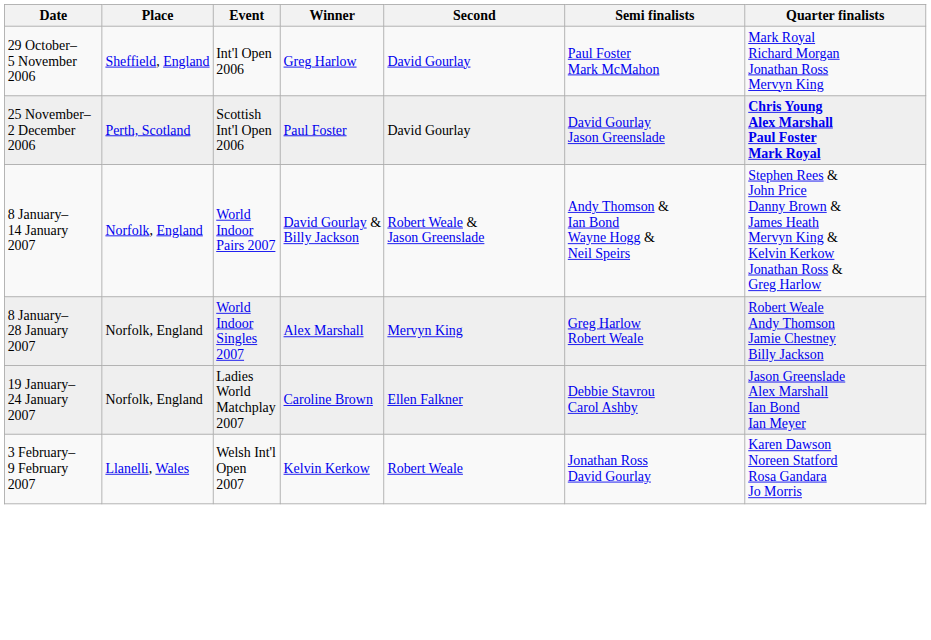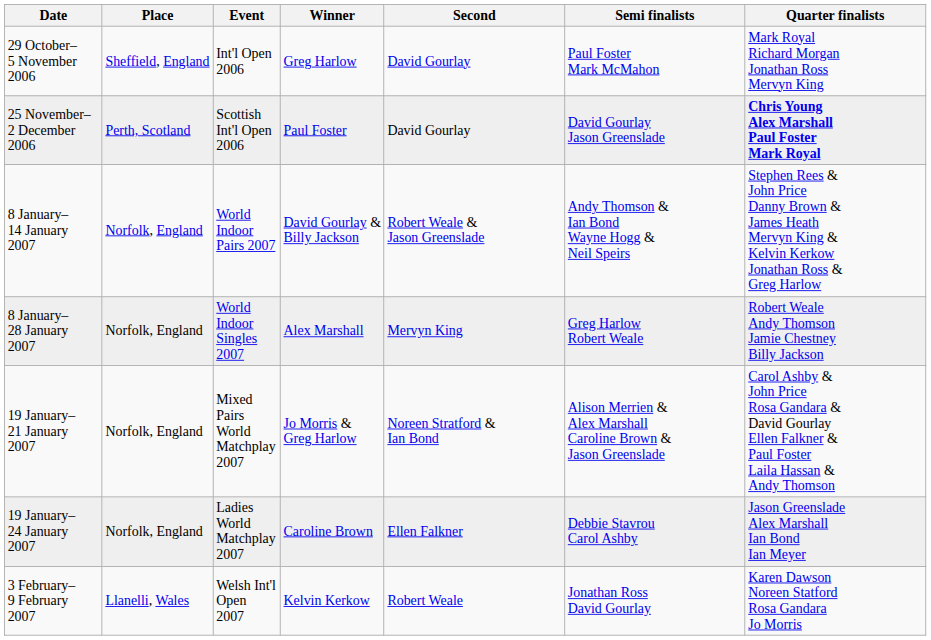 <table class="wikitable">
 <tr>
 <th width="105">Date</th>
 <th width="120">Place</th>
 <th width="70">Event</th>
 <th !width="120">Winner</th>
 <th width="200">Second</th>
 <th width="200">Semi finalists</th>
 <th width="200">Quarter finalists</th>
 </tr>
 <tr>
 <td>29 October–<br>5 November 2006</td>
 <td> <a href='#'>Sheffield</a>, <a href='#'>England</a></td>
 <td>Int'l Open 2006</td>
 <td> <a href='#'>Greg Harlow</a></td>
 <td> <a href='#'>David Gourlay</a></td>
 <td> <a href='#'>Paul Foster</a><br>  <a href='#'>Mark McMahon</a></td>
 <td> <a href='#'>Mark Royal</a><br>  <a href='#'>Richard Morgan</a><br>  <a href='#'>Jonathan Ross</a><br>  <a href='#'>Mervyn King</a></td>
 </tr>
 <tr bgcolor="#EFEFEF" align="left">
 <td>25 November–<br>2 December 2006</td>
 <td> <a href='#'>Perth, Scotland</a></td>
 <td>Scottish Int'l Open 2006</td>
 <td> <a href='#'>Paul Foster</a></td>
 <td> David Gourlay</td>
 <td> <a href='#'>David Gourlay</a> <br>  <a href='#'>Jason Greenslade</a></td>
 <td><strong> <a href='#'>Chris Young</a><br>  <a href='#'>Alex Marshall</a><br>  <a href='#'>Paul Foster</a><br> <a href='#'>Mark Royal</a></strong></td>
 </tr>
 <tr>
 <td>8 January–<br>14 January 2007</td>
 <td> <a href='#'>Norfolk</a>, <a href='#'>England</a></td>
 <td><a href='#'>World Indoor Pairs 2007</a></td>
 <td> <a href='#'>David Gourlay</a> & <br>  <a href='#'>Billy Jackson</a></td>
 <td><a href='#'>Robert Weale</a> & <br> <a href='#'>Jason Greenslade</a></td>
 <td> <a href='#'>Andy Thomson</a> & <br>  <a href='#'>Ian Bond</a> <br>  <a href='#'>Wayne Hogg</a> & <br>  <a href='#'>Neil Speirs</a></td>
 <td> <a href='#'>Stephen Rees</a> & <br>  <a href='#'>John Price</a> <br>   <a href='#'>Danny Brown</a> & <br>  <a href='#'>James Heath</a> <br>   <a href='#'>Mervyn King</a> & <br><a href='#'>Kelvin Kerkow</a> <br>    <a href='#'>Jonathan Ross</a> & <br>  <a href='#'>Greg Harlow</a></td>
 </tr>
 <tr bgcolor="#EFEFEF">
 <td>8 January–<br>28 January 2007</td>
 <td> Norfolk, England</td>
 <td><a href='#'>World Indoor Singles 2007</a></td>
 <td> <a href='#'>Alex Marshall</a></td>
 <td> <a href='#'>Mervyn King</a></td>
 <td> <a href='#'>Greg Harlow</a><br>  <a href='#'>Robert Weale</a></td>
 <td> <a href='#'>Robert Weale</a> <br>  <a href='#'>Andy Thomson</a> <br>  <a href='#'>Jamie Chestney</a> <br>  <a href='#'>Billy Jackson</a></td>
 </tr>
+<tr>
+<td>19 January–<br>21 January 2007</td>
+<td> Norfolk, England</td>
+<td>Mixed Pairs World Matchplay 2007</td>
+<td> <a href='#'>Jo Morris</a> & <br>  <a href='#'>Greg Harlow</a></td>
+<td> <a href='#'>Noreen Stratford</a> & <br> <a href='#'>Ian Bond</a></td>
+<td> <a href='#'>Alison Merrien</a> & <br> <a href='#'>Alex Marshall</a> <br>  <a href='#'>Caroline Brown</a> & <br> <a href='#'>Jason Greenslade</a></td>
+<td> <a href='#'>Carol Ashby</a> & <br>  <a href='#'>John Price</a> <br>  <a href='#'>Rosa Gandara</a> & <br>  David Gourlay <br>  <a href='#'>Ellen Falkner</a> & <br>  <a href='#'>Paul Foster</a> <br>   <a href='#'>Laila Hassan</a> & <br> <a href='#'>Andy Thomson</a></td>
+</tr>
 <tr bgcolor="#EFEFEF">
 <td>19 January–<br>24 January 2007</td>
 <td> Norfolk, England</td>
 <td>Ladies World Matchplay 2007</td>
 <td> <a href='#'>Caroline Brown</a></td>
 <td> <a href='#'>Ellen Falkner</a></td>
 <td> <a href='#'>Debbie Stavrou</a> <br>  <a href='#'>Carol Ashby</a></td>
 <td> <a href='#'>Jason Greenslade</a> <br>  <a href='#'>Alex Marshall</a> <br>  <a href='#'>Ian Bond</a> <br> <a href='#'>Ian Meyer</a></td>
 </tr>
 <tr>
 <td>3 February–<br>9 February 2007</td>
 <td> <a href='#'>Llanelli</a>, <a href='#'>Wales</a></td>
 <td>Welsh Int'l Open 2007</td>
 <td> <a href='#'>Kelvin Kerkow</a></td>
 <td> <a href='#'>Robert Weale</a></td>
 <td> <a href='#'>Jonathan Ross</a> <br>  <a href='#'>David Gourlay</a></td>
 <td> <a href='#'>Karen Dawson</a> <br>  <a href='#'>Noreen Statford</a> <br> <a href='#'>Rosa Gandara</a> <br>  <a href='#'>Jo Morris</a></td>
 </tr>
 </table>
